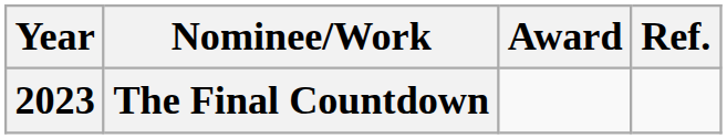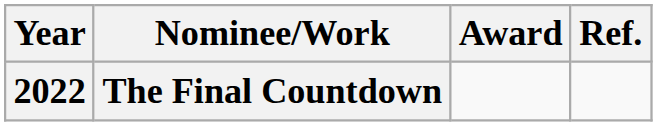 <table class="wikitable plainrowheaders" style="text-align:center">
 <tr>
 <th>Year</th>
 <th>Nominee/Work</th>
 <th>Award</th>
 <th>Ref.</th>
 </tr>
 <tr>
-<th>2023</th>
+<th>2022</th>
 <th scope="row">The Final Countdown</th>
 <td></td>
 <td></td>
 </tr>
 </table>
